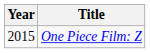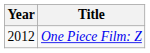 <table class="wikitable">
 <tr>
 <th>Year</th>
 <th>Title</th>
 </tr>
 <tr>
-<td>2015</td>
+<td>2012</td>
 <td><em><a href='#'>One Piece Film: Z</a></em></td>
 </tr>
 </table>
